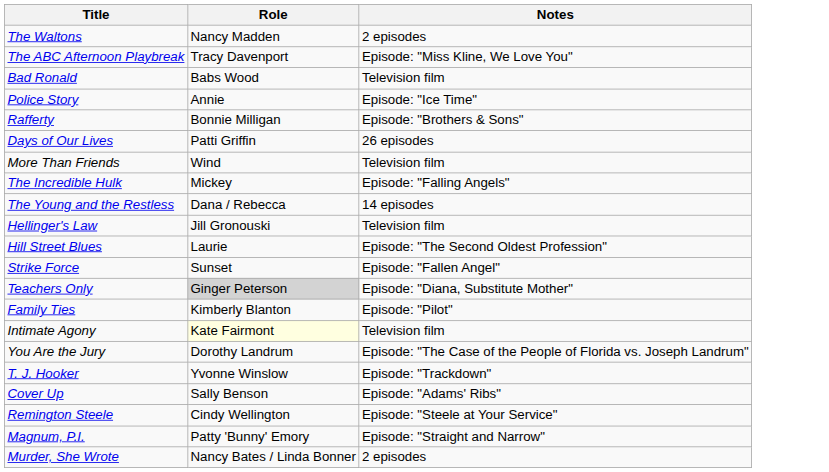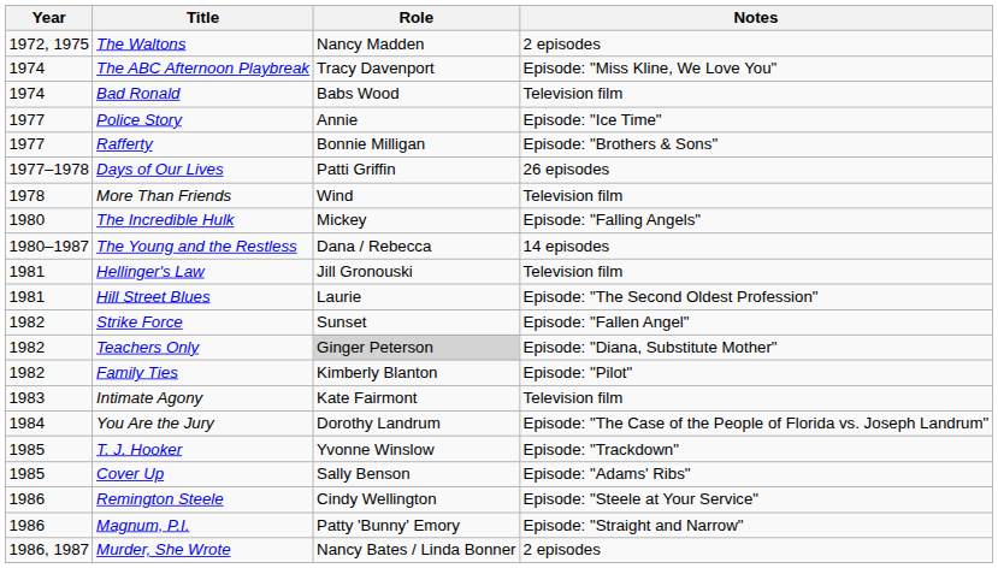 <table class="wikitable sortable">
 <tr>
+<th>Year</th>
 <th>Title</th>
 <th>Role</th>
 <th>Notes</th>
 </tr>
 <tr>
+<td>1972, 1975</td>
 <td><em><a href='#'>The Waltons</a></em></td>
 <td>Nancy Madden</td>
 <td>2 episodes</td>
 </tr>
 <tr>
+<td>1974</td>
 <td><em><a href='#'>The ABC Afternoon Playbreak</a></em></td>
 <td>Tracy Davenport</td>
 <td>Episode: "Miss Kline, We Love You"</td>
 </tr>
 <tr>
+<td>1974</td>
 <td><em><a href='#'>Bad Ronald</a></em></td>
 <td>Babs Wood</td>
 <td>Television film</td>
 </tr>
 <tr>
+<td>1977</td>
 <td><a href='#'><em>Police Story</em></a></td>
 <td>Annie</td>
 <td>Episode: "Ice Time"</td>
 </tr>
 <tr>
+<td>1977</td>
 <td><a href='#'><em>Rafferty</em></a></td>
 <td>Bonnie Milligan</td>
 <td>Episode: "Brothers & Sons"</td>
 </tr>
 <tr>
+<td>1977–1978</td>
 <td><em><a href='#'>Days of Our Lives</a></em></td>
 <td>Patti Griffin</td>
 <td>26 episodes</td>
 </tr>
 <tr>
+<td>1978</td>
 <td><em>More Than Friends</em></td>
 <td>Wind</td>
 <td>Television film</td>
 </tr>
 <tr>
+<td>1980</td>
 <td><a href='#'><em>The Incredible Hulk</em></a></td>
 <td>Mickey</td>
 <td>Episode: "Falling Angels"</td>
 </tr>
 <tr>
+<td>1980–1987</td>
 <td><em><a href='#'>The Young and the Restless</a></em></td>
 <td>Dana / Rebecca</td>
 <td>14 episodes</td>
 </tr>
 <tr>
+<td>1981</td>
 <td><em><a href='#'>Hellinger's Law</a></em></td>
 <td>Jill Gronouski</td>
 <td>Television film</td>
 </tr>
 <tr>
+<td>1981</td>
 <td><em><a href='#'>Hill Street Blues</a></em></td>
 <td>Laurie</td>
 <td>Episode: "The Second Oldest Profession"</td>
 </tr>
 <tr>
+<td>1982</td>
 <td><a href='#'><em>Strike Force</em></a></td>
 <td>Sunset</td>
 <td>Episode: "Fallen Angel"</td>
 </tr>
 <tr>
+<td>1982</td>
 <td><em><a href='#'>Teachers Only</a></em></td>
 <td style="background: lightgrey;">Ginger Peterson</td>
 <td>Episode: "Diana, Substitute Mother"</td>
 </tr>
 <tr>
+<td>1982</td>
 <td><em><a href='#'>Family Ties</a></em></td>
 <td>Kimberly Blanton</td>
 <td>Episode: "Pilot"</td>
 </tr>
 <tr>
+<td>1983</td>
 <td><em>Intimate Agony</em></td>
-<td style="background: lightyellow;">Kate Fairmont</td>
+<td>Kate Fairmont</td>
 <td>Television film</td>
 </tr>
 <tr>
+<td>1984</td>
 <td><em>You Are the Jury</em></td>
 <td>Dorothy Landrum</td>
 <td>Episode: "The Case of the People of Florida vs. Joseph Landrum"</td>
 </tr>
 <tr>
+<td>1985</td>
 <td><em><a href='#'>T. J. Hooker</a></em></td>
 <td>Yvonne Winslow</td>
 <td>Episode: "Trackdown"</td>
 </tr>
 <tr>
+<td>1985</td>
 <td><a href='#'><em>Cover Up</em></a></td>
 <td>Sally Benson</td>
 <td>Episode: "Adams' Ribs"</td>
 </tr>
 <tr>
+<td>1986</td>
 <td><em><a href='#'>Remington Steele</a></em></td>
 <td>Cindy Wellington</td>
 <td>Episode: "Steele at Your Service"</td>
 </tr>
 <tr>
+<td>1986</td>
 <td><em><a href='#'>Magnum, P.I.</a></em></td>
 <td>Patty 'Bunny' Emory</td>
 <td>Episode: "Straight and Narrow"</td>
 </tr>
 <tr>
+<td>1986, 1987</td>
 <td><em><a href='#'>Murder, She Wrote</a></em></td>
 <td>Nancy Bates / Linda Bonner</td>
 <td>2 episodes</td>
 </tr>
 </table>
